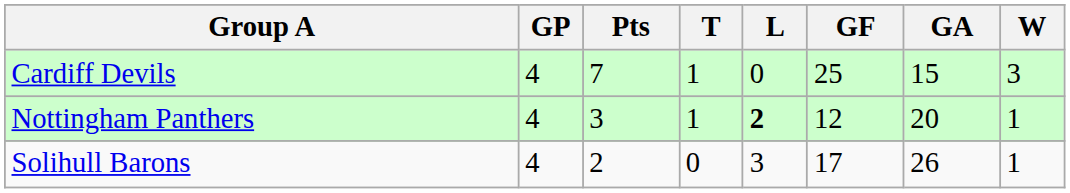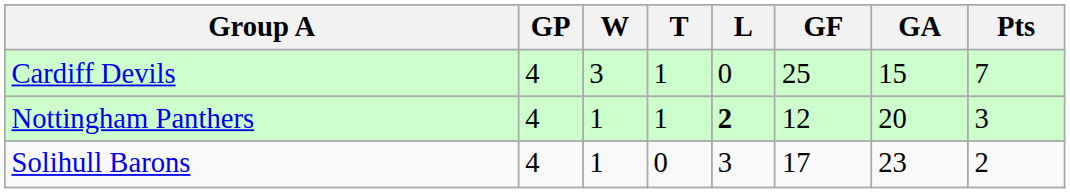 <table class="wikitable">
 <tr>
 <th width="40%">Group A</th>
 <th width="5%">GP</th>
-<th width="7.5%">Pts</th>
+<th width="5%">W</th>
 <th width="5%">T</th>
 <th width="5%">L</th>
 <th width="7.5%">GF</th>
 <th width="7.5%">GA</th>
-<th width="5%">W</th>
+<th width="7.5%">Pts</th>
 </tr>
 <tr bgcolor="#CCFFCC">
 <td><a href='#'>Cardiff Devils</a></td>
 <td>4</td>
-<td>7</td>
+<td>3</td>
 <td>1</td>
 <td>0</td>
 <td>25</td>
 <td>15</td>
-<td>3</td>
+<td>7</td>
 </tr>
 <tr bgcolor="#CCFFCC">
 <td><a href='#'>Nottingham Panthers</a></td>
 <td>4</td>
-<td>3</td>
+<td>1</td>
 <td>1</td>
 <td><strong>2</strong></td>
 <td>12</td>
 <td>20</td>
-<td>1</td>
+<td>3</td>
 </tr>
 <tr>
 <td><a href='#'>Solihull Barons</a></td>
 <td>4</td>
-<td>2</td>
+<td>1</td>
 <td>0</td>
 <td>3</td>
 <td>17</td>
-<td>26</td>
-<td>1</td>
+<td>23</td>
+<td>2</td>
 </tr>
 </table>
